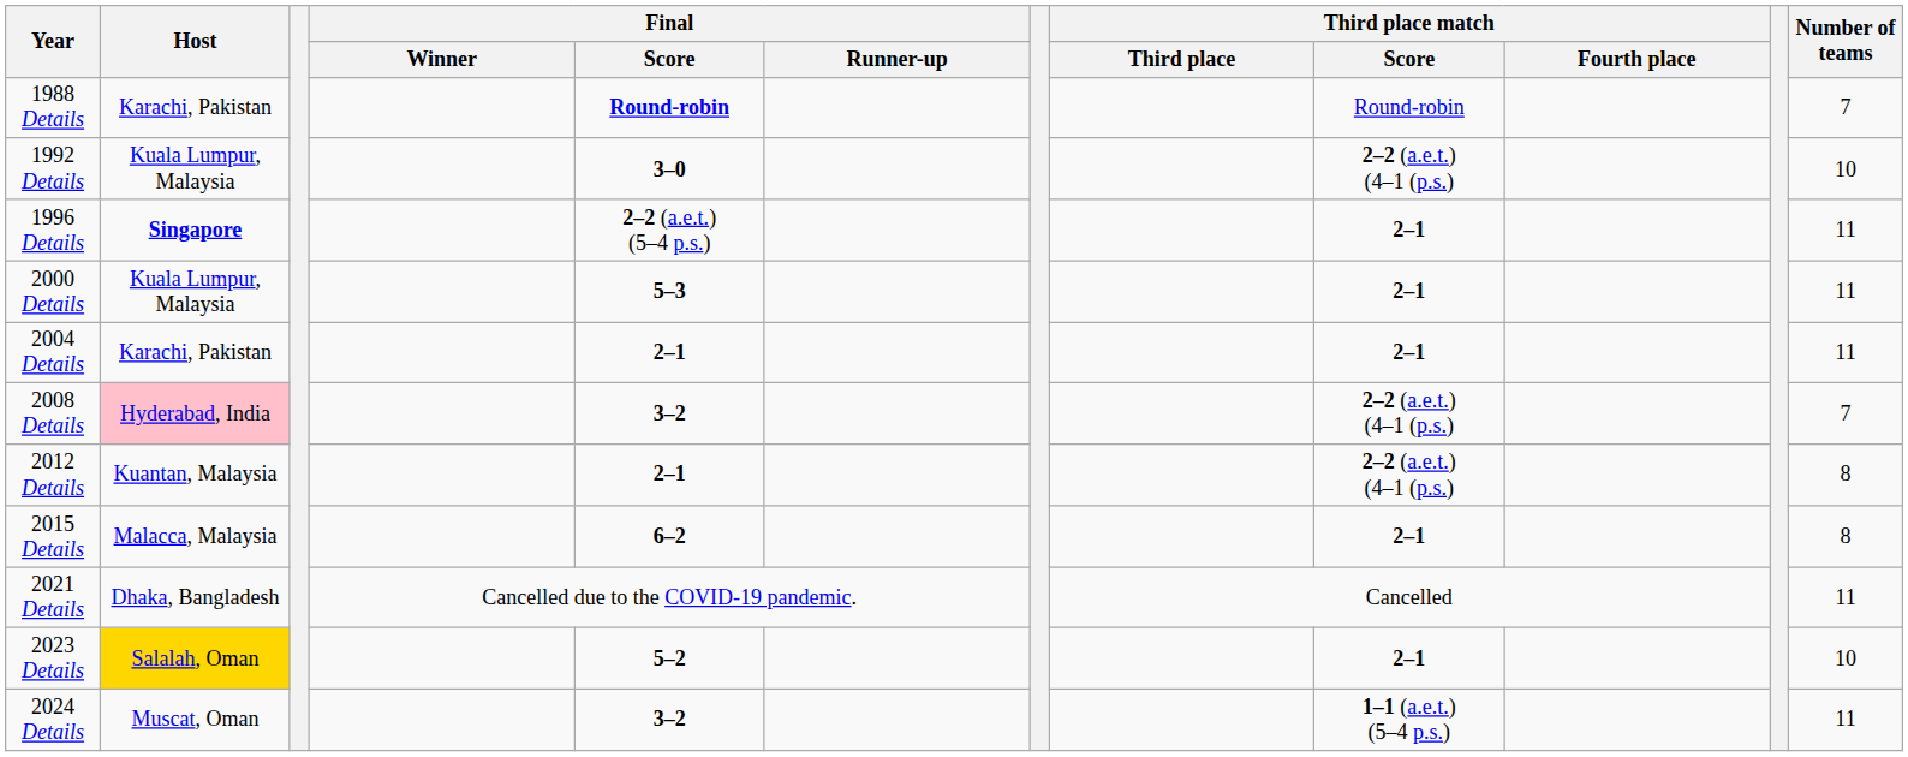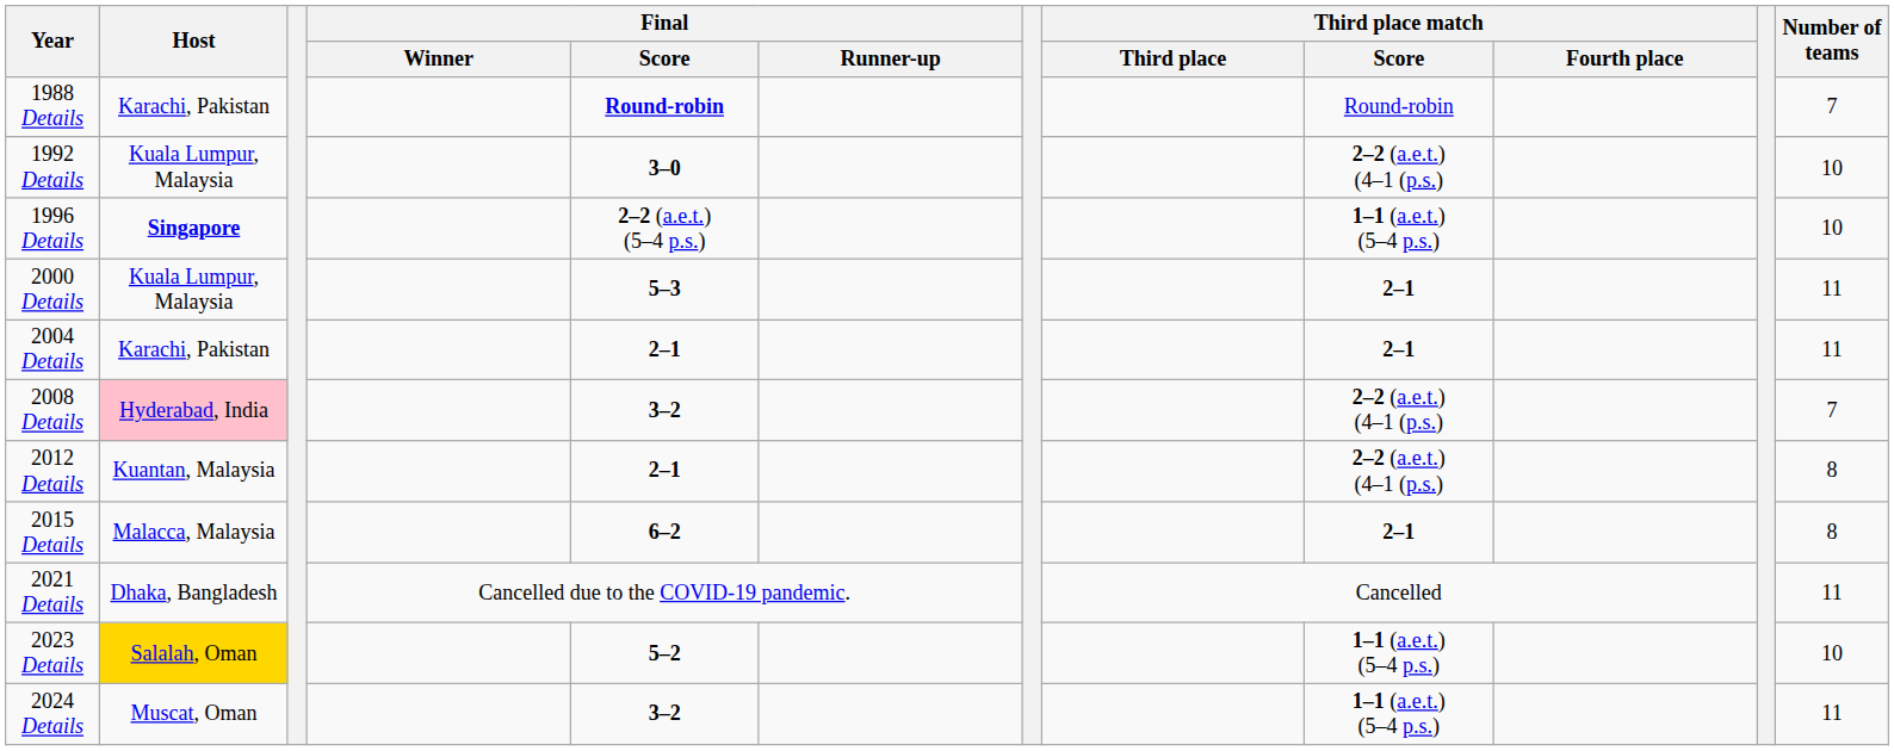 <table class="wikitable" style="text-align:center;width:100%; font-size:90%;">
 <tr>
 <th rowspan=2 width=5%>Year</th>
 <th rowspan=2 width=10%>Host</th>
 <th width=1% rowspan=13></th>
 <th colspan=3>Final</th>
 <th width=1% rowspan=13></th>
 <th colspan=3>Third place match</th>
 <th width=1% rowspan=13></th>
 <th width=6% rowspan=2>Number of teams</th>
 </tr>
 <tr>
 <th width=14%>Winner</th>
 <th width=10%>Score</th>
 <th width=14%>Runner-up</th>
 <th width=14%>Third place</th>
 <th width=10%>Score</th>
 <th width=14%>Fourth place</th>
 </tr>
 <tr>
 <td>1988<br><em><a href='#'>Details</a></em></td>
 <td><a href='#'>Karachi</a>, Pakistan</td>
 <td><strong></strong></td>
 <td><strong><a href='#'>Round-robin</a></strong></td>
 <td></td>
 <td></td>
 <td><a href='#'>Round-robin</a></td>
 <td></td>
 <td>7</td>
 </tr>
 <tr>
 <td>1992<br><em><a href='#'>Details</a></em></td>
 <td><a href='#'>Kuala Lumpur</a>, Malaysia</td>
 <td><strong></strong></td>
 <td><strong>3–0</strong></td>
 <td></td>
 <td></td>
 <td><strong>2–2</strong> (<a href='#'>a.e.t.</a>)<br>(4–1 (<a href='#'>p.s.</a>)</td>
 <td></td>
 <td>10</td>
 </tr>
 <tr>
 <td>1996<br><em><a href='#'>Details</a></em></td>
 <td><strong><a href='#'>Singapore</a></strong></td>
 <td><strong></strong></td>
 <td><strong>2–2</strong> (<a href='#'>a.e.t.</a>)<br>(5–4 <a href='#'>p.s.</a>)</td>
 <td></td>
 <td></td>
-<td><strong>2–1</strong></td>
+<td><strong>1–1</strong> (<a href='#'>a.e.t.</a>)<br>(5–4 <a href='#'>p.s.</a>)</td>
 <td></td>
-<td>11</td>
+<td>10</td>
 </tr>
 <tr>
 <td>2000<br><em><a href='#'>Details</a></em></td>
 <td><a href='#'>Kuala Lumpur</a>, Malaysia</td>
 <td><strong></strong></td>
 <td><strong>5–3</strong></td>
 <td></td>
 <td></td>
 <td><strong>2–1</strong></td>
 <td></td>
 <td>11</td>
 </tr>
 <tr>
 <td>2004<br><em><a href='#'>Details</a></em></td>
 <td><a href='#'>Karachi</a>, Pakistan</td>
 <td><strong></strong></td>
 <td><strong>2–1</strong></td>
 <td></td>
 <td></td>
 <td><strong>2–1</strong></td>
 <td></td>
 <td>11</td>
 </tr>
 <tr>
 <td>2008<br><em><a href='#'>Details</a></em></td>
 <td style="background: pink;"><a href='#'>Hyderabad</a>, India</td>
 <td><strong></strong></td>
 <td><strong>3–2</strong></td>
 <td></td>
 <td></td>
 <td><strong>2–2</strong> (<a href='#'>a.e.t.</a>)<br>(4–1 (<a href='#'>p.s.</a>)</td>
 <td></td>
 <td>7</td>
 </tr>
 <tr>
 <td>2012<br><em><a href='#'>Details</a></em></td>
 <td><a href='#'>Kuantan</a>, Malaysia</td>
 <td><strong></strong></td>
 <td><strong>2–1</strong></td>
 <td></td>
 <td></td>
 <td><strong>2–2</strong> (<a href='#'>a.e.t.</a>)<br>(4–1 (<a href='#'>p.s.</a>)</td>
 <td></td>
 <td>8</td>
 </tr>
 <tr>
 <td>2015<br><em><a href='#'>Details</a></em></td>
 <td><a href='#'>Malacca</a>, Malaysia</td>
 <td><strong></strong></td>
 <td><strong>6–2</strong></td>
 <td></td>
 <td></td>
 <td><strong>2–1</strong></td>
 <td></td>
 <td>8</td>
 </tr>
 <tr>
 <td>2021<br><em><a href='#'>Details</a></em></td>
 <td><a href='#'>Dhaka</a>, Bangladesh</td>
 <td colspan=3>Cancelled due to the <a href='#'>COVID-19 pandemic</a>.</td>
 <td colspan=3>Cancelled</td>
 <td>11</td>
 </tr>
 <tr>
 <td>2023<br><em><a href='#'>Details</a></em></td>
 <td style="background: gold;"><a href='#'>Salalah</a>, Oman</td>
 <td><strong></strong></td>
 <td><strong>5–2</strong></td>
 <td></td>
 <td></td>
-<td><strong>2–1</strong></td>
+<td><strong>1–1</strong> (<a href='#'>a.e.t.</a>)<br>(5–4 <a href='#'>p.s.</a>)</td>
 <td></td>
 <td>10</td>
 </tr>
 <tr>
 <td>2024<br><em><a href='#'>Details</a></em></td>
 <td><a href='#'>Muscat</a>, Oman</td>
 <td><strong></strong></td>
 <td><strong>3–2</strong></td>
 <td></td>
 <td></td>
 <td><strong>1–1</strong> (<a href='#'>a.e.t.</a>)<br>(5–4 <a href='#'>p.s.</a>)</td>
 <td></td>
 <td>11</td>
 </tr>
 </table>
